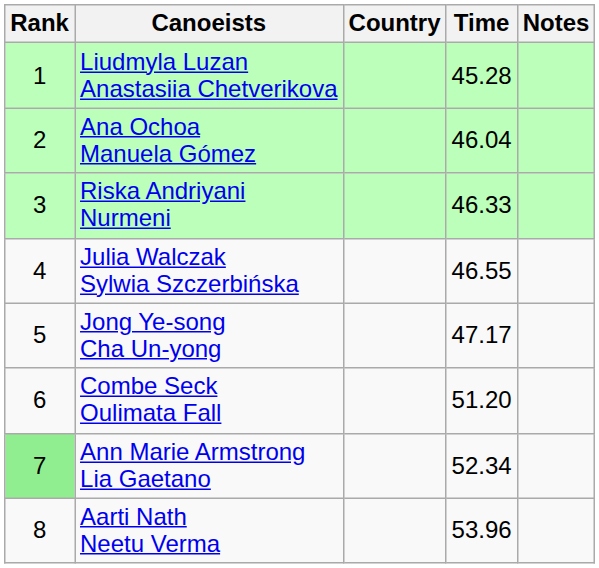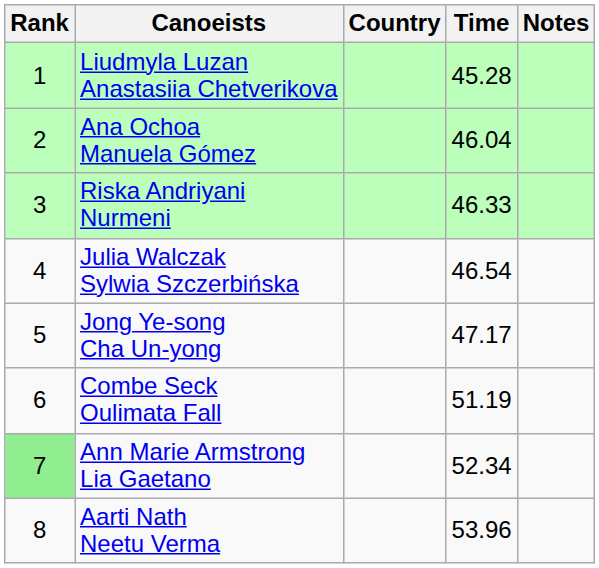 <table class="wikitable" style="text-align:center">
 <tr>
 <th>Rank</th>
 <th>Canoeists</th>
 <th>Country</th>
 <th>Time</th>
 <th>Notes</th>
 </tr>
 <tr bgcolor=bbffbb>
 <td>1</td>
 <td align="left"><a href='#'>Liudmyla Luzan</a><br><a href='#'>Anastasiia Chetverikova</a></td>
 <td align="left"></td>
 <td>45.28</td>
 <td></td>
 </tr>
 <tr bgcolor=bbffbb>
 <td>2</td>
 <td align="left"><a href='#'>Ana Ochoa</a><br><a href='#'>Manuela Gómez</a></td>
 <td align="left"></td>
 <td>46.04</td>
 <td></td>
 </tr>
 <tr bgcolor=bbffbb>
 <td>3</td>
 <td align="left"><a href='#'>Riska Andriyani</a><br><a href='#'>Nurmeni</a></td>
 <td align="left"></td>
 <td>46.33</td>
 <td></td>
 </tr>
 <tr>
 <td>4</td>
 <td align="left"><a href='#'>Julia Walczak</a><br><a href='#'>Sylwia Szczerbińska</a></td>
 <td align="left"></td>
-<td>46.55</td>
+<td>46.54</td>
 <td></td>
 </tr>
 <tr>
 <td>5</td>
 <td align="left"><a href='#'>Jong Ye-song</a><br><a href='#'>Cha Un-yong</a></td>
 <td align="left"></td>
 <td>47.17</td>
 <td></td>
 </tr>
 <tr>
 <td>6</td>
 <td align="left"><a href='#'>Combe Seck</a><br><a href='#'>Oulimata Fall</a></td>
 <td align="left"></td>
-<td>51.20</td>
+<td>51.19</td>
 <td></td>
 </tr>
 <tr>
 <td style="background: lightgreen;">7</td>
 <td align="left"><a href='#'>Ann Marie Armstrong</a><br><a href='#'>Lia Gaetano</a></td>
 <td align="left"></td>
 <td>52.34</td>
 <td></td>
 </tr>
 <tr>
 <td>8</td>
 <td align="left"><a href='#'>Aarti Nath</a><br><a href='#'>Neetu Verma</a></td>
 <td align="left"></td>
 <td>53.96</td>
 <td></td>
 </tr>
 </table>
